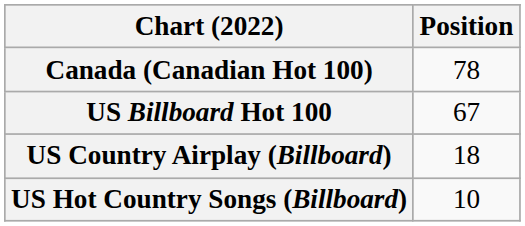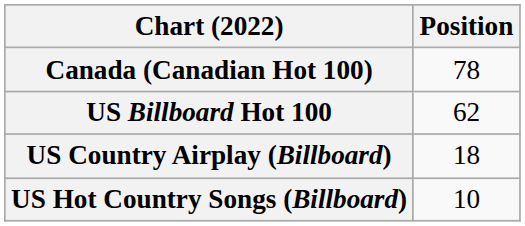 <table class="wikitable sortable plainrowheaders" style="text-align:center">
 <tr>
 <th scope="col">Chart (2022)</th>
 <th scope="col">Position</th>
 </tr>
 <tr>
 <th scope="row">Canada (Canadian Hot 100)</th>
 <td>78</td>
 </tr>
 <tr>
 <th scope="row">US <em>Billboard</em> Hot 100</th>
-<td>67</td>
+<td>62</td>
 </tr>
 <tr>
 <th scope="row">US Country Airplay (<em>Billboard</em>)</th>
 <td>18</td>
 </tr>
 <tr>
 <th scope="row">US Hot Country Songs (<em>Billboard</em>)</th>
 <td>10</td>
 </tr>
 </table>
